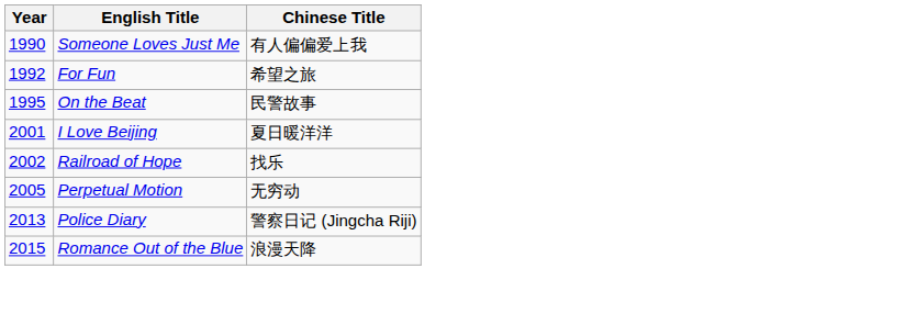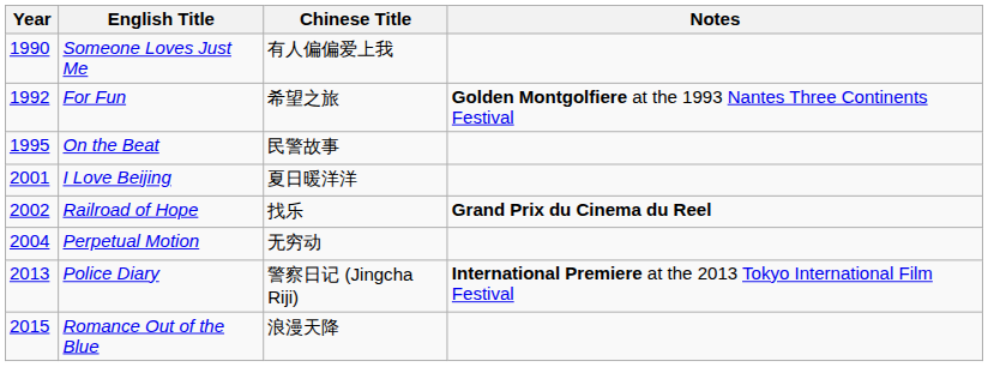 <table class="wikitable">
 <tr>
 <th align="left" valign="top" width="40">Year</th>
 <th align="left" valign="top">English Title</th>
 <th align="left" valign="top">Chinese Title</th>
+<th align="left" valign="top">Notes</th>
 </tr>
 <tr>
 <td align="left" valign="top"><a href='#'>1990</a></td>
 <td align="left" valign="top"><em><a href='#'>Someone Loves Just Me</a></em></td>
 <td align="left" valign="top">有人偏偏爱上我</td>
+<td align="left" valign="top"></td>
 </tr>
 <tr>
 <td align="left" valign="top"><a href='#'>1992</a></td>
 <td align="left" valign="top"><em><a href='#'>For Fun</a></em></td>
 <td align="left" valign="top">希望之旅</td>
+<td align="left" valign="top"><strong>Golden Montgolfiere</strong> at the 1993 <a href='#'>Nantes Three Continents Festival</a></td>
 </tr>
 <tr>
 <td align="left" valign="top"><a href='#'>1995</a></td>
 <td align="left" valign="top"><em><a href='#'>On the Beat</a></em></td>
 <td align="left" valign="top">民警故事</td>
+<td align="left" valign="top"></td>
 </tr>
 <tr>
 <td align="left" valign="top"><a href='#'>2001</a></td>
 <td align="left" valign="top"><em><a href='#'>I Love Beijing</a></em></td>
 <td align="left" valign="top">夏日暖洋洋</td>
+<td align="left" valign="top"></td>
 </tr>
 <tr>
 <td align="left" valign="top"><a href='#'>2002</a></td>
 <td align="left" valign="top"><em><a href='#'>Railroad of Hope</a></em></td>
 <td align="left" valign="top">找乐</td>
+<td align="left" valign="top"><strong>Grand Prix du Cinema du Reel</strong></td>
 </tr>
 <tr>
-<td align="left" valign="top"><a href='#'>2005</a></td>
+<td align="left" valign="top"><a href='#'>2004</a></td>
 <td align="left" valign="top"><em><a href='#'>Perpetual Motion</a></em></td>
 <td align="left" valign="top">无穷动</td>
+<td align="left" valign="top"></td>
 </tr>
 <tr>
 <td align="left" valign="top"><a href='#'>2013</a></td>
 <td align="left" valign="top"><em><a href='#'>Police Diary</a></em></td>
 <td align="left" valign="top">警察日记 (Jingcha Riji)</td>
+<td align="left" valign="top"><strong>International Premiere</strong> at the 2013 <a href='#'>Tokyo International Film Festival</a></td>
 </tr>
 <tr>
 <td align="left" valign="top"><a href='#'>2015</a></td>
 <td align="left" valign="top"><em><a href='#'>Romance Out of the Blue</a></em></td>
 <td align="left" valign="top">浪漫天降</td>
+<td align="left" valign="top"></td>
 </tr>
 </table>
